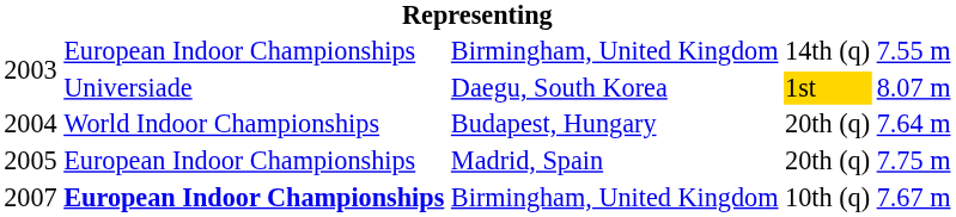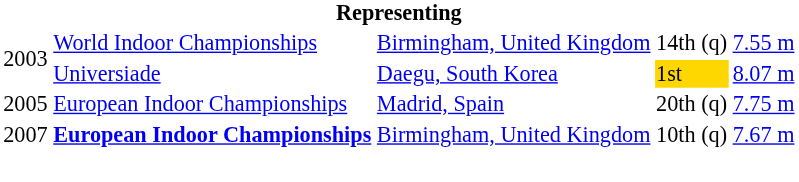 <table>
 <tr>
 <th colspan="5">Representing </th>
 </tr>
 <tr>
 <td rowspan=2>2003</td>
-<td><a href='#'>European Indoor Championships</a></td>
+<td><a href='#'>World Indoor Championships</a></td>
 <td><a href='#'>Birmingham, United Kingdom</a></td>
 <td>14th (q)</td>
 <td><a href='#'>7.55 m</a></td>
 </tr>
 <tr>
 <td><a href='#'>Universiade</a></td>
 <td><a href='#'>Daegu, South Korea</a></td>
 <td bgcolor=gold>1st</td>
 <td><a href='#'>8.07 m</a></td>
-</tr>
-<tr>
-<td>2004</td>
-<td><a href='#'>World Indoor Championships</a></td>
-<td><a href='#'>Budapest, Hungary</a></td>
-<td>20th (q)</td>
-<td><a href='#'>7.64 m</a></td>
 </tr>
 <tr>
 <td>2005</td>
 <td><a href='#'>European Indoor Championships</a></td>
 <td><a href='#'>Madrid, Spain</a></td>
 <td>20th (q)</td>
 <td><a href='#'>7.75 m</a></td>
 </tr>
 <tr>
 <td>2007</td>
 <td><strong><a href='#'>European Indoor Championships</a></strong></td>
 <td><a href='#'>Birmingham, United Kingdom</a></td>
 <td>10th (q)</td>
 <td><a href='#'>7.67 m</a></td>
 </tr>
 </table>
